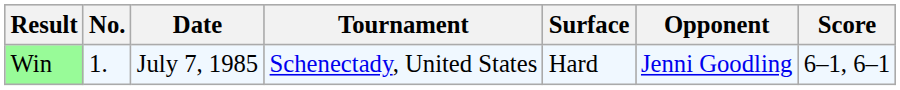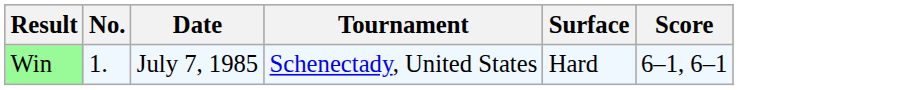 <table class="sortable wikitable" style=font-size:97%>
 <tr>
 <th>Result</th>
 <th>No.</th>
 <th>Date</th>
 <th>Tournament</th>
 <th>Surface</th>
-<th>Opponent</th>
 <th>Score</th>
 </tr>
 <tr bgcolor="#f0f8ff">
 <td style="background:#98fb98;">Win</td>
 <td>1.</td>
 <td>July 7, 1985</td>
 <td><a href='#'>Schenectady</a>, United States</td>
 <td>Hard</td>
-<td> <a href='#'>Jenni Goodling</a></td>
 <td>6–1, 6–1</td>
 </tr>
 </table>
